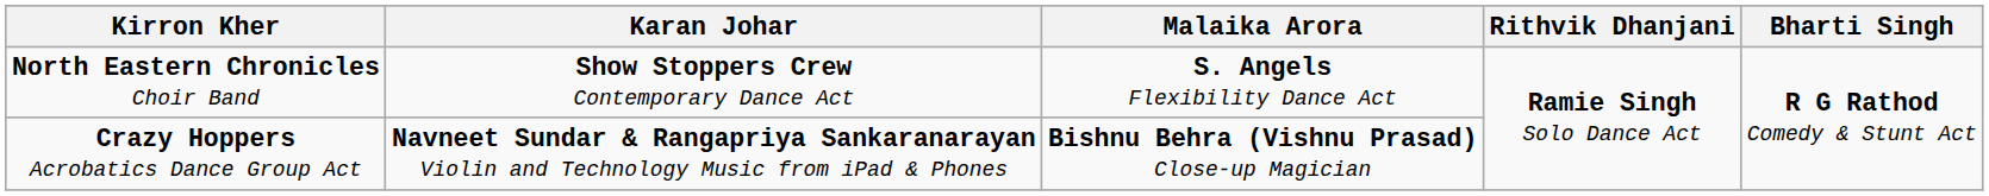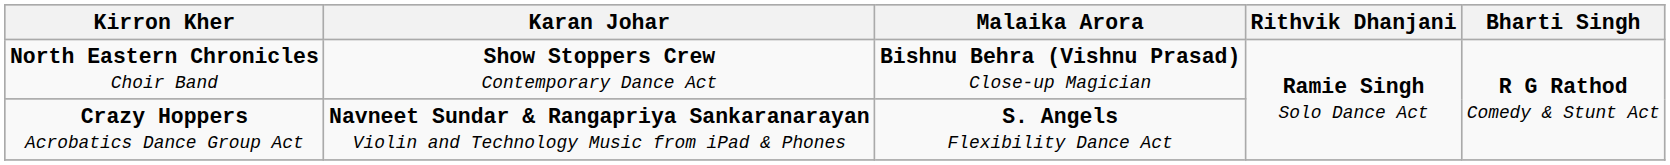 <table class="wikitable" style=" text-align:center;">
 <tr>
 <th>Kirron Kher</th>
 <th>Karan Johar</th>
 <th>Malaika Arora</th>
 <th>Rithvik Dhanjani</th>
 <th>Bharti Singh</th>
 </tr>
 <tr>
 <td><strong>North Eastern Chronicles</strong><br><small><em>Choir Band</em></small></td>
 <td><strong>Show Stoppers Crew</strong><br><small><em>Contemporary Dance Act</em></small></td>
-<td><strong>S. Angels</strong><br><small><em>Flexibility Dance Act</em></small></td>
+<td><strong>Bishnu Behra (Vishnu Prasad)</strong><br><small><em>Close-up Magician</em></small></td>
 <td rowspan="2"><strong>Ramie Singh</strong><br><small><em>Solo Dance Act</em></small></td>
 <td rowspan="2"><strong>R G Rathod</strong><br><small><em>Comedy & Stunt Act</em></small></td>
 </tr>
 <tr>
 <td><strong>Crazy Hoppers</strong><br><small><em>Acrobatics Dance Group Act</em></small></td>
 <td><strong>Navneet Sundar & Rangapriya Sankaranarayan</strong><br><small><em>Violin and Technology Music from iPad & Phones</em></small></td>
-<td><strong>Bishnu Behra (Vishnu Prasad)</strong><br><small><em>Close-up Magician</em></small></td>
+<td><strong>S. Angels</strong><br><small><em>Flexibility Dance Act</em></small></td>
 </tr>
 </table>
